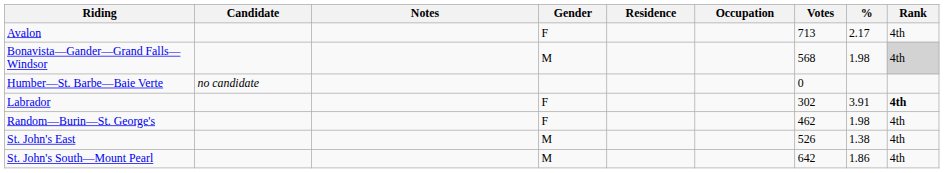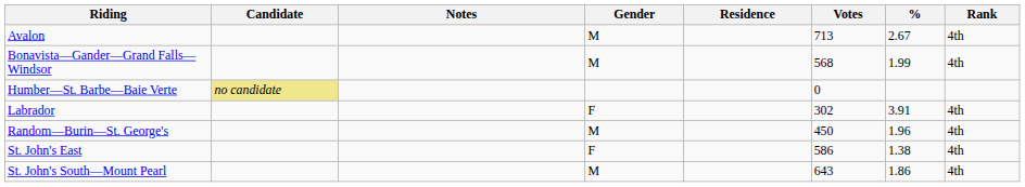 <table class="wikitable sortable"  width="100%">
 <tr>
 <th width="250">Riding<br></th>
 <th width="150">Candidate</th>
 <th width="300">Notes</th>
 <th>Gender</th>
 <th>Residence</th>
-<th>Occupation</th>
 <th>Votes</th>
 <th>%</th>
 <th>Rank</th>
 </tr>
 <tr>
 <td><a href='#'>Avalon</a></td>
 <td></td>
 <td></td>
-<td>F</td>
-<td></td>
+<td>M</td>
 <td></td>
 <td>713</td>
-<td>2.17</td>
+<td>2.67</td>
 <td>4th</td>
 </tr>
 <tr>
 <td><a href='#'>Bonavista—Gander—Grand Falls—Windsor</a></td>
 <td></td>
 <td></td>
 <td>M</td>
 <td></td>
-<td></td>
 <td>568</td>
-<td>1.98</td>
-<td style="background: lightgrey;">4th</td>
+<td>1.99</td>
+<td>4th</td>
 </tr>
 <tr>
 <td><a href='#'>Humber—St. Barbe—Baie Verte</a></td>
-<td><em>no candidate</em></td>
-<td></td>
+<td style="background: khaki;"><em>no candidate</em></td>
 <td></td>
 <td></td>
 <td></td>
 <td>0</td>
 <td></td>
 <td></td>
 </tr>
 <tr>
 <td><a href='#'>Labrador</a></td>
 <td></td>
 <td></td>
 <td>F</td>
 <td></td>
-<td></td>
 <td>302</td>
 <td>3.91</td>
-<td><strong>4th</strong></td>
+<td>4th</td>
 </tr>
 <tr>
 <td><a href='#'>Random—Burin—St. George's</a></td>
 <td></td>
 <td></td>
-<td>F</td>
+<td>M</td>
 <td></td>
-<td></td>
-<td>462</td>
-<td>1.98</td>
+<td>450</td>
+<td>1.96</td>
 <td>4th</td>
 </tr>
 <tr>
 <td><a href='#'>St. John's East</a></td>
 <td></td>
 <td></td>
-<td>M</td>
+<td>F</td>
 <td></td>
-<td></td>
-<td>526</td>
+<td>586</td>
 <td>1.38</td>
 <td>4th</td>
 </tr>
 <tr>
 <td><a href='#'>St. John's South—Mount Pearl</a></td>
 <td></td>
 <td></td>
 <td>M</td>
 <td></td>
-<td></td>
-<td>642</td>
+<td>643</td>
 <td>1.86</td>
 <td>4th</td>
 </tr>
 </table>
